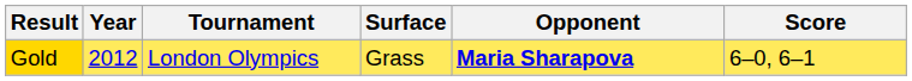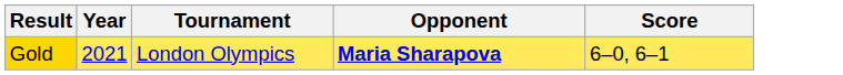 <table class="sortable wikitable">
 <tr>
 <th>Result</th>
 <th>Year</th>
 <th width=150>Tournament</th>
-<th>Surface</th>
 <th width=190>Opponent</th>
 <th class="unsortable" width=125>Score</th>
 </tr>
 <tr bgcolor=FFEA5C>
 <td bgcolor=gold>Gold</td>
-<td><a href='#'>2012</a></td>
+<td><a href='#'>2021</a></td>
 <td><a href='#'>London Olympics</a></td>
-<td>Grass</td>
 <td><strong> <a href='#'>Maria Sharapova</a></strong></td>
 <td>6–0, 6–1</td>
 </tr>
 </table>
